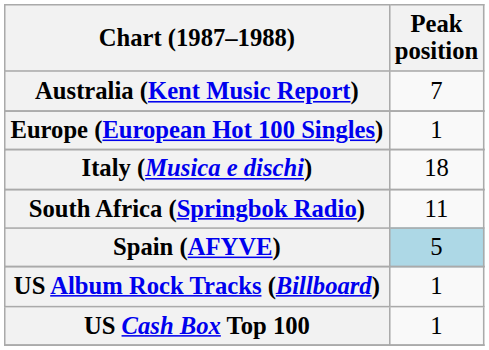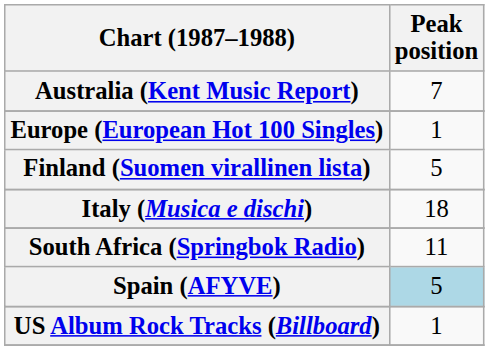 <table class="wikitable sortable plainrowheaders" style="text-align:center;">
 <tr>
 <th>Chart (1987–1988)</th>
 <th>Peak<br>position</th>
 </tr>
 <tr>
 <th scope="row">Australia (<a href='#'>Kent Music Report</a>)</th>
 <td>7</td>
 </tr>
 <tr>
 </tr>
 <tr>
 </tr>
 <tr>
 </tr>
 <tr>
 <th scope="row">Europe (<a href='#'>European Hot 100 Singles</a>)</th>
 <td>1</td>
+</tr>
+<tr>
+<th scope="row">Finland (<a href='#'>Suomen virallinen lista</a>)</th>
+<td>5</td>
 </tr>
 <tr>
 </tr>
 <tr>
 </tr>
 <tr>
 <th scope="row">Italy (<em><a href='#'>Musica e dischi</a></em>)</th>
 <td>18</td>
 </tr>
 <tr>
 </tr>
 <tr>
 </tr>
 <tr>
 </tr>
 <tr>
 <th scope="row">South Africa (<a href='#'>Springbok Radio</a>)</th>
 <td>11</td>
 </tr>
 <tr>
 <th scope="row">Spain (<a href='#'>AFYVE</a>)</th>
 <td style="background: lightblue;">5</td>
 </tr>
 <tr>
 </tr>
 <tr>
 </tr>
 <tr>
 </tr>
 <tr>
 </tr>
 <tr>
 </tr>
 <tr>
 <th scope="row">US <a href='#'>Album Rock Tracks</a> (<em><a href='#'>Billboard</a></em>)</th>
 <td>1</td>
 </tr>
 <tr>
-<th scope="row">US <a href='#'><em>Cash Box</em></a> Top 100</th>
-<td>1</td>
-</tr>
-<tr>
 </tr>
 </table>
